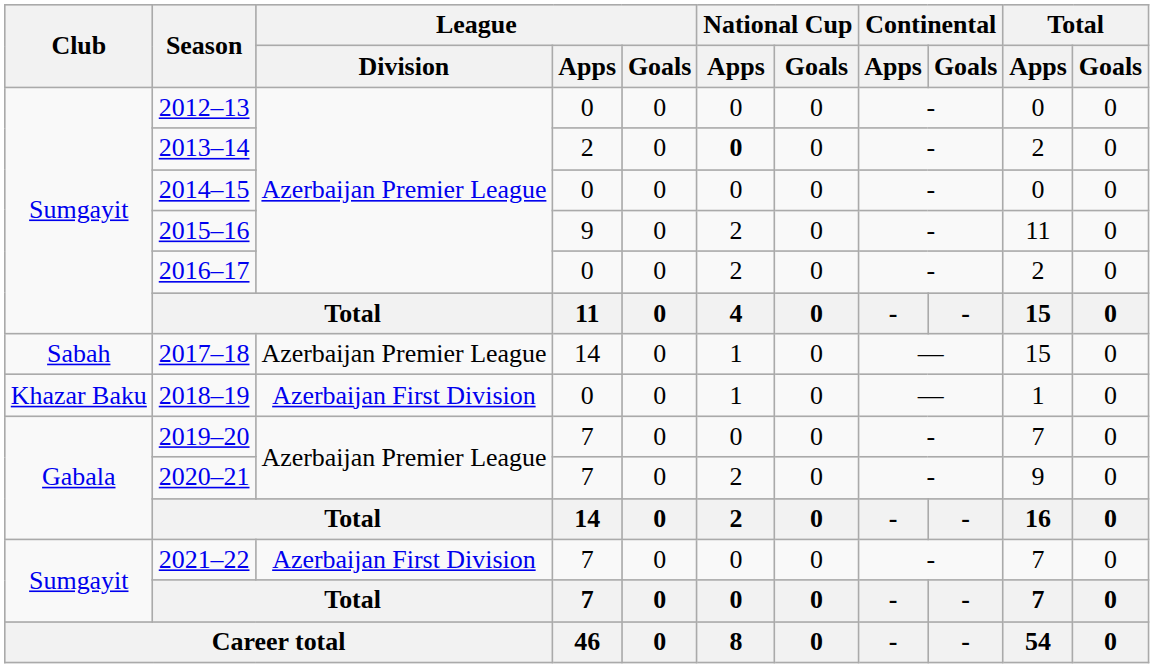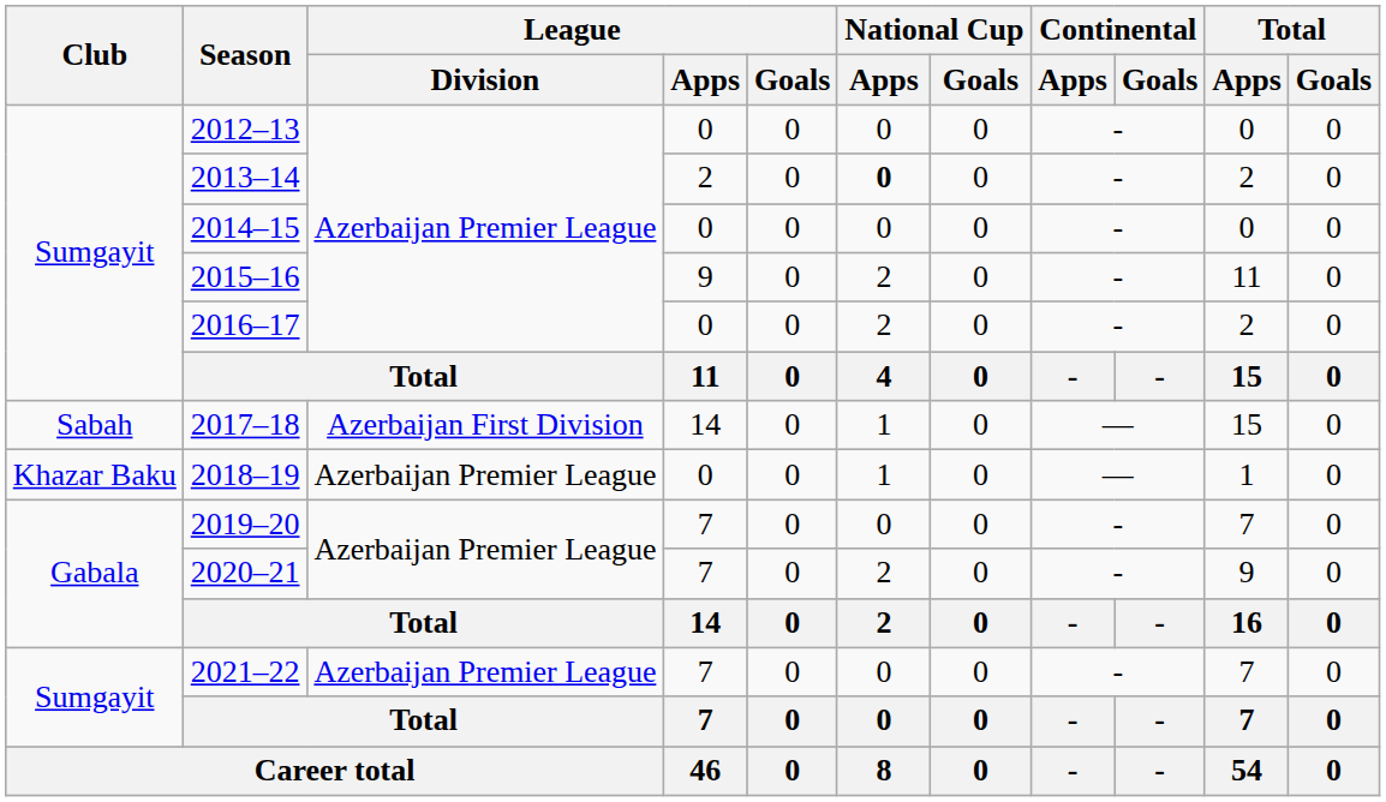 <table class="wikitable" style="text-align:center">
 <tr>
 <th rowspan="2">Club</th>
 <th rowspan="2">Season</th>
 <th colspan="3">League</th>
 <th colspan="2">National Cup</th>
 <th colspan="2">Continental</th>
 <th colspan="2">Total</th>
 </tr>
 <tr>
 <th>Division</th>
 <th>Apps</th>
 <th>Goals</th>
 <th>Apps</th>
 <th>Goals</th>
 <th>Apps</th>
 <th>Goals</th>
 <th>Apps</th>
 <th>Goals</th>
 </tr>
 <tr>
 <td rowspan="6"><a href='#'>Sumgayit</a></td>
 <td><a href='#'>2012–13</a></td>
 <td rowspan="5"><a href='#'>Azerbaijan Premier League</a></td>
 <td>0</td>
 <td>0</td>
 <td>0</td>
 <td>0</td>
 <td colspan="2">-</td>
 <td>0</td>
 <td>0</td>
 </tr>
 <tr>
 <td><a href='#'>2013–14</a></td>
 <td>2</td>
 <td>0</td>
 <td><strong>0</strong></td>
 <td>0</td>
 <td colspan="2">-</td>
 <td>2</td>
 <td>0</td>
 </tr>
 <tr>
 <td><a href='#'>2014–15</a></td>
 <td>0</td>
 <td>0</td>
 <td>0</td>
 <td>0</td>
 <td colspan="2">-</td>
 <td>0</td>
 <td>0</td>
 </tr>
 <tr>
 <td><a href='#'>2015–16</a></td>
 <td>9</td>
 <td>0</td>
 <td>2</td>
 <td>0</td>
 <td colspan="2">-</td>
 <td>11</td>
 <td>0</td>
 </tr>
 <tr>
 <td><a href='#'>2016–17</a></td>
 <td>0</td>
 <td>0</td>
 <td>2</td>
 <td>0</td>
 <td colspan="2">-</td>
 <td>2</td>
 <td>0</td>
 </tr>
 <tr>
 <th colspan="2">Total</th>
 <th>11</th>
 <th>0</th>
 <th>4</th>
 <th>0</th>
 <th>-</th>
 <th>-</th>
 <th>15</th>
 <th>0</th>
 </tr>
 <tr>
 <td><a href='#'>Sabah</a></td>
 <td><a href='#'>2017–18</a></td>
-<td>Azerbaijan Premier League</td>
+<td><a href='#'>Azerbaijan First Division</a></td>
 <td>14</td>
 <td>0</td>
 <td>1</td>
 <td>0</td>
 <td colspan="2">—</td>
 <td>15</td>
 <td>0</td>
 </tr>
 <tr>
 <td><a href='#'>Khazar Baku</a></td>
 <td><a href='#'>2018–19</a></td>
-<td><a href='#'>Azerbaijan First Division</a></td>
+<td>Azerbaijan Premier League</td>
 <td>0</td>
 <td>0</td>
 <td>1</td>
 <td>0</td>
 <td colspan="2">—</td>
 <td>1</td>
 <td>0</td>
 </tr>
 <tr>
 <td rowspan="3"><a href='#'>Gabala</a></td>
 <td><a href='#'>2019–20</a></td>
 <td rowspan="2">Azerbaijan Premier League</td>
 <td>7</td>
 <td>0</td>
 <td>0</td>
 <td>0</td>
 <td colspan="2">-</td>
 <td>7</td>
 <td>0</td>
 </tr>
 <tr>
 <td><a href='#'>2020–21</a></td>
 <td>7</td>
 <td>0</td>
 <td>2</td>
 <td>0</td>
 <td colspan="2">-</td>
 <td>9</td>
 <td>0</td>
 </tr>
 <tr>
 <th colspan="2">Total</th>
 <th>14</th>
 <th>0</th>
 <th>2</th>
 <th>0</th>
 <th>-</th>
 <th>-</th>
 <th>16</th>
 <th>0</th>
 </tr>
 <tr>
 <td rowspan="2"><a href='#'>Sumgayit</a></td>
 <td><a href='#'>2021–22</a></td>
-<td><a href='#'>Azerbaijan First Division</a></td>
+<td rowspan="1"><a href='#'>Azerbaijan Premier League</a></td>
 <td>7</td>
 <td>0</td>
 <td>0</td>
 <td>0</td>
 <td colspan="2">-</td>
 <td>7</td>
 <td>0</td>
 </tr>
 <tr>
 <th colspan="2">Total</th>
 <th>7</th>
 <th>0</th>
 <th>0</th>
 <th>0</th>
 <th>-</th>
 <th>-</th>
 <th>7</th>
 <th>0</th>
 </tr>
 <tr>
 <th colspan="3">Career total</th>
 <th>46</th>
 <th>0</th>
 <th>8</th>
 <th>0</th>
 <th>-</th>
 <th>-</th>
 <th>54</th>
 <th>0</th>
 </tr>
 </table>
